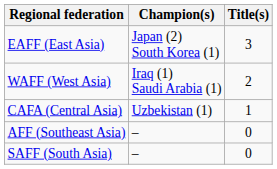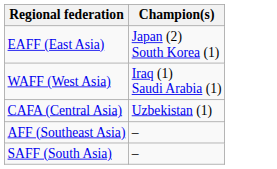 <table class="wikitable">
 <tr>
 <th>Regional federation</th>
 <th>Champion(s)</th>
-<th>Title(s)</th>
 </tr>
 <tr>
 <td><a href='#'>EAFF (East Asia)</a></td>
 <td> <a href='#'>Japan</a> (2) <br>  <a href='#'>South Korea</a> (1)</td>
-<td align=center>3</td>
 </tr>
 <tr>
 <td><a href='#'>WAFF (West Asia)</a></td>
 <td> <a href='#'>Iraq</a> (1) <br>  <a href='#'>Saudi Arabia</a> (1)</td>
-<td align=center>2</td>
 </tr>
 <tr>
 <td><a href='#'>CAFA (Central Asia)</a></td>
 <td> <a href='#'>Uzbekistan</a> (1)</td>
-<td align=center>1</td>
 </tr>
 <tr>
 <td><a href='#'>AFF (Southeast Asia)</a></td>
 <td>–</td>
-<td align=center>0</td>
 </tr>
 <tr>
 <td><a href='#'>SAFF (South Asia)</a></td>
 <td>–</td>
-<td align=center>0</td>
 </tr>
 </table>
